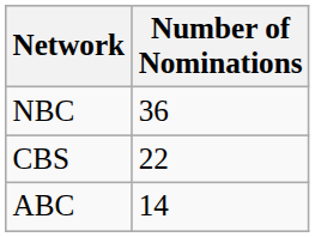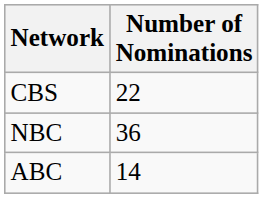 <table class="wikitable">
 <tr>
 <th>Network</th>
 <th>Number of<br>Nominations</th>
 </tr>
 <tr>
+<td>CBS</td>
+<td>22</td>
+</tr>
+<tr>
 <td>NBC</td>
 <td>36</td>
-</tr>
-<tr>
-<td>CBS</td>
-<td>22</td>
 </tr>
 <tr>
 <td>ABC</td>
 <td>14</td>
 </tr>
 </table>
